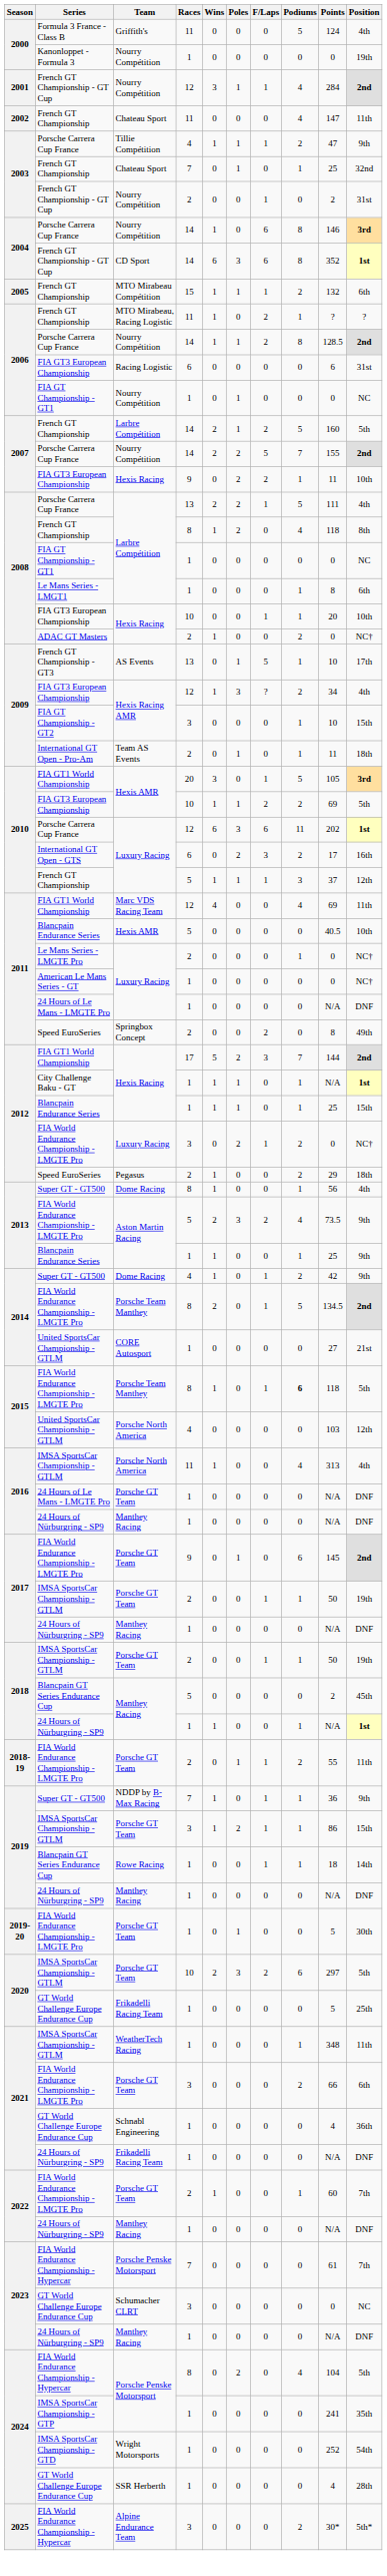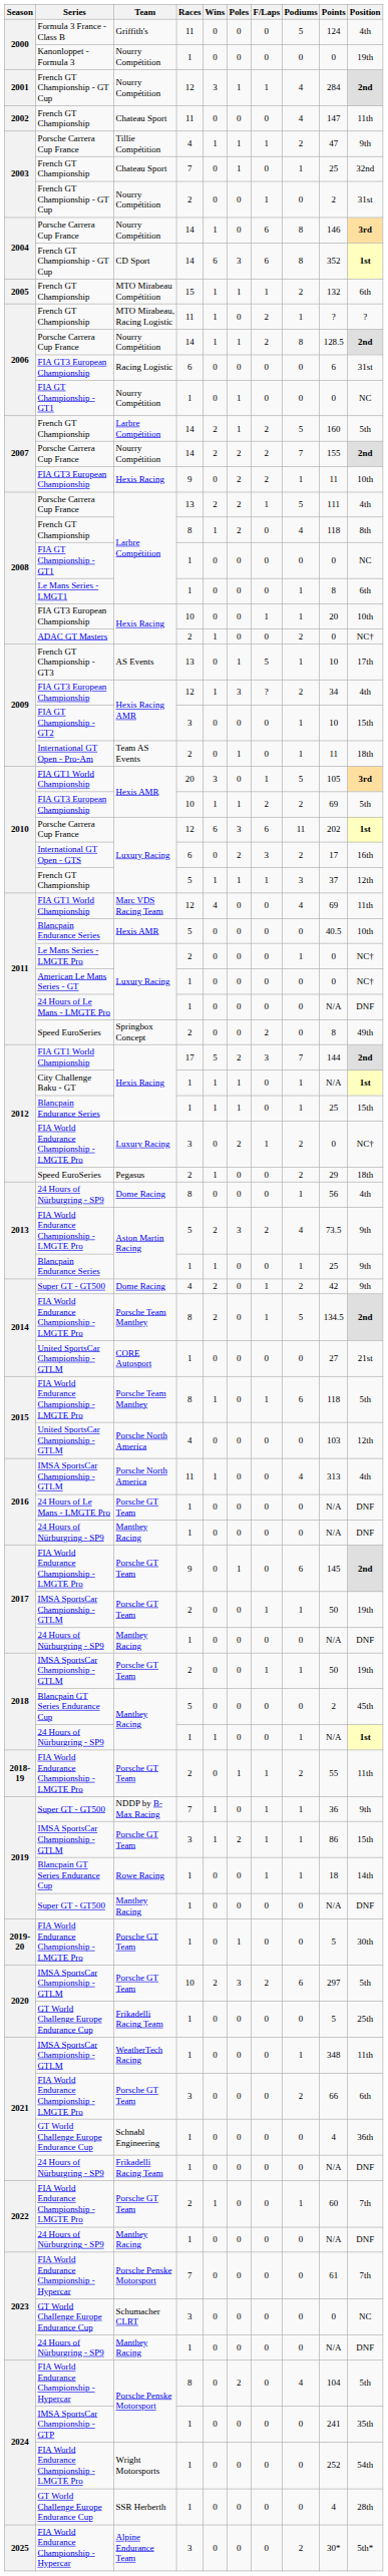 <table class="wikitable" style="font-size: 90%; text-align:center">
 <tr>
 <th>Season</th>
 <th>Series</th>
 <th>Team</th>
 <th>Races</th>
 <th>Wins</th>
 <th>Poles</th>
 <th>F/Laps</th>
 <th>Podiums</th>
 <th>Points</th>
 <th>Position</th>
 </tr>
 <tr>
 <th rowspan="2">2000</th>
 <td align=left>Formula 3 France - Class B</td>
 <td align="left">Griffith's</td>
 <td>11</td>
 <td>0</td>
 <td>0</td>
 <td>0</td>
 <td>5</td>
 <td>124</td>
 <td>4th</td>
 </tr>
 <tr>
 <td align="left">Kanonloppet - Formula 3</td>
 <td align="left">Nourry Compétition</td>
 <td>1</td>
 <td>0</td>
 <td>0</td>
 <td>0</td>
 <td>0</td>
 <td>0</td>
 <td>19th</td>
 </tr>
 <tr>
 <th>2001</th>
 <td align="left">French GT Championship - GT Cup</td>
 <td align="left">Nourry Compétition</td>
 <td>12</td>
 <td>3</td>
 <td>1</td>
 <td>1</td>
 <td>4</td>
 <td>284</td>
 <td style="background:#DFDFDF;"><strong>2nd</strong></td>
 </tr>
 <tr>
 <th>2002</th>
 <td align="left">French GT Championship</td>
 <td align="left">Chateau Sport</td>
 <td>11</td>
 <td>0</td>
 <td>0</td>
 <td>0</td>
 <td>4</td>
 <td>147</td>
 <td>11th</td>
 </tr>
 <tr>
 <th rowspan="3">2003</th>
 <td align="left">Porsche Carrera Cup France</td>
 <td align="left">Tillie Compétition</td>
 <td>4</td>
 <td>1</td>
 <td>1</td>
 <td>1</td>
 <td>2</td>
 <td>47</td>
 <td>9th</td>
 </tr>
 <tr>
 <td align="left">French GT Championship</td>
 <td align="left">Chateau Sport</td>
 <td>7</td>
 <td>0</td>
 <td>1</td>
 <td>0</td>
 <td>1</td>
 <td>25</td>
 <td>32nd</td>
 </tr>
 <tr>
 <td align="left">French GT Championship - GT Cup</td>
 <td align="left">Nourry Compétition</td>
 <td>2</td>
 <td>0</td>
 <td>0</td>
 <td>1</td>
 <td>0</td>
 <td>2</td>
 <td>31st</td>
 </tr>
 <tr>
 <th rowspan="2">2004</th>
 <td align="left">Porsche Carrera Cup France</td>
 <td align="left">Nourry Compétition</td>
 <td>14</td>
 <td>1</td>
 <td>0</td>
 <td>6</td>
 <td>8</td>
 <td>146</td>
 <td style="background:#FFDF9F;"><strong>3rd</strong></td>
 </tr>
 <tr>
 <td align="left">French GT Championship - GT Cup</td>
 <td align="left">CD Sport</td>
 <td>14</td>
 <td>6</td>
 <td>3</td>
 <td>6</td>
 <td>8</td>
 <td>352</td>
 <td style="background:#FFFFBF;"><strong>1st</strong></td>
 </tr>
 <tr>
 <th>2005</th>
 <td align="left">French GT Championship</td>
 <td align="left">MTO Mirabeau Compétition</td>
 <td>15</td>
 <td>1</td>
 <td>1</td>
 <td>1</td>
 <td>2</td>
 <td>132</td>
 <td>6th</td>
 </tr>
 <tr>
 <th rowspan="4">2006</th>
 <td align="left">French GT Championship</td>
 <td align="left">MTO Mirabeau, Racing Logistic</td>
 <td>11</td>
 <td>1</td>
 <td>0</td>
 <td>2</td>
 <td>1</td>
 <td>?</td>
 <td>?</td>
 </tr>
 <tr>
 <td align="left">Porsche Carrera Cup France</td>
 <td align="left">Nourry Compétition</td>
 <td>14</td>
 <td>1</td>
 <td>1</td>
 <td>2</td>
 <td>8</td>
 <td>128.5</td>
 <td style="background:#DFDFDF;"><strong>2nd</strong></td>
 </tr>
 <tr>
 <td align="left"><a href='#'>FIA GT3 European Championship</a></td>
 <td align="left">Racing Logistic</td>
 <td>6</td>
 <td>0</td>
 <td>0</td>
 <td>0</td>
 <td>0</td>
 <td>6</td>
 <td>31st</td>
 </tr>
 <tr>
 <td align="left"><a href='#'>FIA GT Championship - GT1</a></td>
 <td align="left">Nourry Compétition</td>
 <td>1</td>
 <td>0</td>
 <td>1</td>
 <td>0</td>
 <td>0</td>
 <td>0</td>
 <td>NC</td>
 </tr>
 <tr>
 <th rowspan="3">2007</th>
 <td align="left">French GT Championship</td>
 <td align="left"><a href='#'>Larbre Compétition</a></td>
 <td>14</td>
 <td>2</td>
 <td>1</td>
 <td>2</td>
 <td>5</td>
 <td>160</td>
 <td>5th</td>
 </tr>
 <tr>
 <td align="left">Porsche Carrera Cup France</td>
 <td align="left">Nourry Compétition</td>
 <td>14</td>
 <td>2</td>
 <td>2</td>
-<td>5</td>
+<td>2</td>
 <td>7</td>
 <td>155</td>
 <td style="background:#DFDFDF;"><strong>2nd</strong></td>
 </tr>
 <tr>
 <td align="left"><a href='#'>FIA GT3 European Championship</a></td>
 <td align="left"><a href='#'>Hexis Racing</a></td>
 <td>9</td>
 <td>0</td>
 <td>2</td>
 <td>2</td>
 <td>1</td>
 <td>11</td>
 <td>10th</td>
 </tr>
 <tr>
 <th rowspan="6">2008</th>
 <td align="left">Porsche Carrera Cup France</td>
 <td rowspan="4" align="left"><a href='#'>Larbre Compétition</a></td>
 <td>13</td>
 <td>2</td>
 <td>2</td>
 <td>1</td>
 <td>5</td>
 <td>111</td>
 <td>4th</td>
 </tr>
 <tr>
 <td align="left">French GT Championship</td>
 <td>8</td>
 <td>1</td>
 <td>2</td>
 <td>0</td>
 <td>4</td>
 <td>118</td>
 <td>8th</td>
 </tr>
 <tr>
 <td align="left"><a href='#'>FIA GT Championship - GT1</a></td>
 <td>1</td>
 <td>0</td>
 <td>0</td>
 <td>0</td>
 <td>0</td>
 <td>0</td>
 <td>NC</td>
 </tr>
 <tr>
 <td align="left"><a href='#'>Le Mans Series - LMGT1</a></td>
 <td>1</td>
 <td>0</td>
 <td>0</td>
 <td>0</td>
 <td>1</td>
 <td>8</td>
 <td>6th</td>
 </tr>
 <tr>
 <td align="left">FIA GT3 European Championship</td>
 <td rowspan="2" align="left"><a href='#'>Hexis Racing</a></td>
 <td>10</td>
 <td>0</td>
 <td>0</td>
 <td>1</td>
 <td>1</td>
 <td>20</td>
 <td>10th</td>
 </tr>
 <tr>
 <td align="left"><a href='#'>ADAC GT Masters</a></td>
 <td>2</td>
 <td>1</td>
 <td>0</td>
 <td>0</td>
 <td>2</td>
 <td>0</td>
 <td>NC†</td>
 </tr>
 <tr>
 <th rowspan="4">2009</th>
 <td align="left">French GT Championship - GT3</td>
 <td align="left">AS Events</td>
 <td>13</td>
 <td>0</td>
 <td>1</td>
 <td>5</td>
 <td>1</td>
 <td>10</td>
 <td>17th</td>
 </tr>
 <tr>
 <td align="left"><a href='#'>FIA GT3 European Championship</a></td>
 <td rowspan="2" align="left"><a href='#'>Hexis Racing AMR</a></td>
 <td>12</td>
 <td>1</td>
 <td>3</td>
 <td>?</td>
 <td>2</td>
 <td>34</td>
 <td>4th</td>
 </tr>
 <tr>
 <td align="left"><a href='#'>FIA GT Championship - GT2</a></td>
 <td>3</td>
 <td>0</td>
 <td>0</td>
 <td>0</td>
 <td>1</td>
 <td>10</td>
 <td>15th</td>
 </tr>
 <tr>
 <td align="left"><a href='#'>International GT Open - Pro-Am</a></td>
 <td align="left">Team AS Events</td>
 <td>2</td>
 <td>0</td>
 <td>1</td>
 <td>0</td>
 <td>1</td>
 <td>11</td>
 <td>18th</td>
 </tr>
 <tr>
 <th rowspan="5">2010</th>
 <td align="left"><a href='#'>FIA GT1 World Championship</a></td>
 <td rowspan="2" align="left"><a href='#'>Hexis AMR</a></td>
 <td>20</td>
 <td>3</td>
 <td>0</td>
 <td>1</td>
 <td>5</td>
 <td>105</td>
 <td style="background:#FFDF9F;"><strong>3rd</strong></td>
 </tr>
 <tr>
 <td align="left"><a href='#'>FIA GT3 European Championship</a></td>
 <td>10</td>
 <td>1</td>
 <td>1</td>
 <td>2</td>
 <td>2</td>
 <td>69</td>
 <td>5th</td>
 </tr>
 <tr>
 <td align="left">Porsche Carrera Cup France</td>
 <td rowspan="3" align="left"><a href='#'>Luxury Racing</a></td>
 <td>12</td>
 <td>6</td>
 <td>3</td>
 <td>6</td>
 <td>11</td>
 <td>202</td>
 <td style="background:#FFFFBF;"><strong>1st</strong></td>
 </tr>
 <tr>
 <td align="left"><a href='#'>International GT Open - GTS</a></td>
 <td>6</td>
 <td>0</td>
 <td>2</td>
 <td>3</td>
 <td>2</td>
 <td>17</td>
 <td>16th</td>
 </tr>
 <tr>
 <td align="left">French GT Championship</td>
 <td>5</td>
 <td>1</td>
 <td>1</td>
 <td>1</td>
 <td>3</td>
 <td>37</td>
 <td>12th</td>
 </tr>
 <tr>
 <th rowspan="6">2011</th>
 <td align="left"><a href='#'>FIA GT1 World Championship</a></td>
 <td align="left"><a href='#'>Marc VDS Racing Team</a></td>
 <td>12</td>
 <td>4</td>
 <td>0</td>
 <td>0</td>
 <td>4</td>
 <td>69</td>
 <td>11th</td>
 </tr>
 <tr>
 <td align="left"><a href='#'>Blancpain Endurance Series</a></td>
 <td align="left"><a href='#'>Hexis AMR</a></td>
 <td>5</td>
 <td>0</td>
 <td>0</td>
 <td>0</td>
 <td>0</td>
 <td>40.5</td>
 <td>10th</td>
 </tr>
 <tr>
 <td align="left"><a href='#'>Le Mans Series - LMGTE Pro</a></td>
 <td rowspan="3" align="left"><a href='#'>Luxury Racing</a></td>
 <td>2</td>
 <td>0</td>
 <td>0</td>
 <td>0</td>
 <td>1</td>
 <td>0</td>
 <td>NC†</td>
 </tr>
 <tr>
 <td align="left"><a href='#'>American Le Mans Series - GT</a></td>
 <td>1</td>
 <td>0</td>
 <td>0</td>
 <td>0</td>
 <td>0</td>
 <td>0</td>
 <td>NC†</td>
 </tr>
 <tr>
 <td align="left"><a href='#'>24 Hours of Le Mans - LMGTE Pro</a></td>
 <td>1</td>
 <td>0</td>
 <td>0</td>
 <td>0</td>
 <td>0</td>
 <td>N/A</td>
 <td>DNF</td>
 </tr>
 <tr>
 <td align="left">Speed EuroSeries</td>
 <td align="left">Springbox Concept</td>
 <td>2</td>
 <td>0</td>
 <td>0</td>
 <td>2</td>
 <td>0</td>
 <td>8</td>
 <td>49th</td>
 </tr>
 <tr>
 <th rowspan="5">2012</th>
 <td align="left"><a href='#'>FIA GT1 World Championship</a></td>
 <td rowspan="3" align="left"><a href='#'>Hexis Racing</a></td>
 <td>17</td>
 <td>5</td>
 <td>2</td>
 <td>3</td>
 <td>7</td>
 <td>144</td>
 <td style="background:#DFDFDF;"><strong>2nd</strong></td>
 </tr>
 <tr>
 <td align="left">City Challenge Baku - GT</td>
 <td>1</td>
 <td>1</td>
 <td>1</td>
 <td>0</td>
 <td>1</td>
 <td>N/A</td>
 <td style="background:#FFFFBF;"><strong>1st</strong></td>
 </tr>
 <tr>
 <td align="left"><a href='#'>Blancpain Endurance Series</a></td>
 <td>1</td>
 <td>1</td>
 <td>1</td>
 <td>0</td>
 <td>1</td>
 <td>25</td>
 <td>15th</td>
 </tr>
 <tr>
 <td align="left"><a href='#'>FIA World Endurance Championship - LMGTE Pro</a></td>
 <td align="left"><a href='#'>Luxury Racing</a></td>
 <td>3</td>
 <td>0</td>
 <td>2</td>
 <td>1</td>
 <td>2</td>
 <td>0</td>
 <td>NC†</td>
 </tr>
 <tr>
 <td align="left">Speed EuroSeries</td>
 <td align="left">Pegasus</td>
 <td>2</td>
 <td>1</td>
 <td>0</td>
 <td>0</td>
 <td>2</td>
 <td>29</td>
 <td>18th</td>
 </tr>
 <tr>
 <th rowspan="3">2013</th>
-<td align="left"><a href='#'>Super GT - GT500</a></td>
+<td align="left"><a href='#'>24 Hours of Nürburgring - SP9</a></td>
 <td align="left"><a href='#'>Dome Racing</a></td>
 <td>8</td>
-<td>1</td>
+<td>0</td>
 <td>0</td>
 <td>0</td>
 <td>1</td>
 <td>56</td>
 <td>4th</td>
 </tr>
 <tr>
 <td align="left"><a href='#'>FIA World Endurance Championship - LMGTE Pro</a></td>
 <td rowspan="2" align="left"><a href='#'>Aston Martin Racing</a></td>
 <td>5</td>
 <td>2</td>
 <td>3</td>
 <td>2</td>
 <td>4</td>
 <td>73.5</td>
 <td>9th</td>
 </tr>
 <tr>
 <td align="left"><a href='#'>Blancpain Endurance Series</a></td>
 <td>1</td>
 <td>1</td>
 <td>0</td>
 <td>0</td>
 <td>1</td>
 <td>25</td>
 <td>9th</td>
 </tr>
 <tr>
 <th rowspan="3">2014</th>
 <td align="left"><a href='#'>Super GT - GT500</a></td>
 <td align="left"><a href='#'>Dome Racing</a></td>
 <td>4</td>
-<td>1</td>
+<td>2</td>
 <td>0</td>
 <td>1</td>
 <td>2</td>
 <td>42</td>
 <td>9th</td>
 </tr>
 <tr>
 <td align="left"><a href='#'>FIA World Endurance Championship - LMGTE Pro</a></td>
 <td align="left"><a href='#'>Porsche Team Manthey</a></td>
 <td>8</td>
 <td>2</td>
 <td>0</td>
 <td>1</td>
 <td>5</td>
 <td>134.5</td>
 <td style="background:#DFDFDF;"><strong>2nd</strong></td>
 </tr>
 <tr>
 <td align="left"><a href='#'>United SportsCar Championship - GTLM</a></td>
 <td align="left"><a href='#'>CORE Autosport</a></td>
 <td>1</td>
 <td>0</td>
 <td>0</td>
 <td>0</td>
 <td>0</td>
 <td>27</td>
 <td>21st</td>
 </tr>
 <tr>
 <th rowspan="2">2015</th>
 <td align="left"><a href='#'>FIA World Endurance Championship - LMGTE Pro</a></td>
 <td align="left"><a href='#'>Porsche Team Manthey</a></td>
 <td>8</td>
 <td>1</td>
 <td>0</td>
 <td>1</td>
-<td><strong>6</strong></td>
+<td>6</td>
 <td>118</td>
 <td>5th</td>
 </tr>
 <tr>
 <td align="left"><a href='#'>United SportsCar Championship - GTLM</a></td>
 <td align="left"><a href='#'>Porsche North America</a></td>
 <td>4</td>
 <td>0</td>
 <td>0</td>
 <td>0</td>
 <td>0</td>
 <td>103</td>
 <td>12th</td>
 </tr>
 <tr>
 <th rowspan="3">2016</th>
 <td align="left"><a href='#'>IMSA SportsCar Championship - GTLM</a></td>
 <td align="left"><a href='#'>Porsche North America</a></td>
 <td>11</td>
 <td>1</td>
 <td>0</td>
 <td>0</td>
 <td>4</td>
 <td>313</td>
 <td>4th</td>
 </tr>
 <tr>
 <td align="left"><a href='#'>24 Hours of Le Mans - LMGTE Pro</a></td>
 <td align="left"><a href='#'>Porsche GT Team</a></td>
 <td>1</td>
 <td>0</td>
 <td>0</td>
 <td>0</td>
 <td>0</td>
 <td>N/A</td>
 <td>DNF</td>
 </tr>
 <tr>
 <td align="left"><a href='#'>24 Hours of Nürburgring - SP9</a></td>
 <td align="left"><a href='#'>Manthey Racing</a></td>
 <td>1</td>
 <td>0</td>
 <td>0</td>
 <td>0</td>
 <td>0</td>
 <td>N/A</td>
 <td>DNF</td>
 </tr>
 <tr>
 <th rowspan="3">2017</th>
 <td align="left"><a href='#'>FIA World Endurance Championship - LMGTE Pro</a></td>
 <td align="left"><a href='#'>Porsche GT Team</a></td>
 <td>9</td>
 <td>0</td>
 <td>1</td>
 <td>0</td>
 <td>6</td>
 <td>145</td>
 <td style="background:#DFDFDF;"><strong>2nd</strong></td>
 </tr>
 <tr>
 <td align="left"><a href='#'>IMSA SportsCar Championship - GTLM</a></td>
 <td align="left"><a href='#'>Porsche GT Team</a></td>
 <td>2</td>
 <td>0</td>
 <td>0</td>
 <td>1</td>
 <td>1</td>
 <td>50</td>
 <td>19th</td>
 </tr>
 <tr>
 <td align="left"><a href='#'>24 Hours of Nürburgring - SP9</a></td>
 <td align="left"><a href='#'>Manthey Racing</a></td>
 <td>1</td>
 <td>0</td>
 <td>0</td>
 <td>0</td>
 <td>0</td>
 <td>N/A</td>
 <td>DNF</td>
 </tr>
 <tr>
 <th rowspan="3">2018</th>
 <td align="left"><a href='#'>IMSA SportsCar Championship - GTLM</a></td>
 <td align="left"><a href='#'>Porsche GT Team</a></td>
 <td>2</td>
 <td>0</td>
 <td>0</td>
 <td>1</td>
 <td>1</td>
 <td>50</td>
 <td>19th</td>
 </tr>
 <tr>
 <td align="left"><a href='#'>Blancpain GT Series Endurance Cup</a></td>
 <td rowspan="2" align="left"><a href='#'>Manthey Racing</a></td>
 <td>5</td>
 <td>0</td>
 <td>0</td>
 <td>0</td>
 <td>0</td>
 <td>2</td>
 <td>45th</td>
 </tr>
 <tr>
 <td align="left"><a href='#'>24 Hours of Nürburgring - SP9</a></td>
 <td>1</td>
 <td>1</td>
 <td>0</td>
 <td>0</td>
 <td>1</td>
 <td>N/A</td>
 <td style="background:#FFFFBF;"><strong>1st</strong></td>
 </tr>
 <tr>
 <th>2018-19</th>
 <td align="left"><a href='#'>FIA World Endurance Championship - LMGTE Pro</a></td>
 <td align="left"><a href='#'>Porsche GT Team</a></td>
 <td>2</td>
 <td>0</td>
 <td>1</td>
 <td>1</td>
 <td>2</td>
 <td>55</td>
 <td>11th</td>
 </tr>
 <tr>
 <th rowspan="4">2019</th>
 <td align="left"><a href='#'>Super GT - GT500</a></td>
 <td align="left">NDDP by <a href='#'>B-Max Racing</a></td>
 <td>7</td>
 <td>1</td>
 <td>0</td>
 <td>1</td>
 <td>1</td>
 <td>36</td>
 <td>9th</td>
 </tr>
 <tr>
 <td align="left"><a href='#'>IMSA SportsCar Championship - GTLM</a></td>
 <td align="left"><a href='#'>Porsche GT Team</a></td>
 <td>3</td>
 <td>1</td>
 <td>2</td>
 <td>1</td>
 <td>1</td>
 <td>86</td>
 <td>15th</td>
 </tr>
 <tr>
 <td align="left"><a href='#'>Blancpain GT Series Endurance Cup</a></td>
 <td align="left"><a href='#'>Rowe Racing</a></td>
 <td>1</td>
 <td>0</td>
 <td>0</td>
 <td>1</td>
 <td>1</td>
 <td>18</td>
 <td>14th</td>
 </tr>
 <tr>
-<td align="left"><a href='#'>24 Hours of Nürburgring - SP9</a></td>
+<td align="left"><a href='#'>Super GT - GT500</a></td>
 <td align="left"><a href='#'>Manthey Racing</a></td>
 <td>1</td>
 <td>0</td>
 <td>0</td>
 <td>0</td>
 <td>0</td>
 <td>N/A</td>
 <td>DNF</td>
 </tr>
 <tr>
 <th>2019-20</th>
 <td align="left"><a href='#'>FIA World Endurance Championship - LMGTE Pro</a></td>
 <td align="left"><a href='#'>Porsche GT Team</a></td>
 <td>1</td>
 <td>0</td>
 <td>1</td>
 <td>0</td>
 <td>0</td>
 <td>5</td>
 <td>30th</td>
 </tr>
 <tr>
 <th rowspan="2">2020</th>
 <td align="left"><a href='#'>IMSA SportsCar Championship - GTLM</a></td>
 <td align="left"><a href='#'>Porsche GT Team</a></td>
 <td>10</td>
 <td>2</td>
 <td>3</td>
 <td>2</td>
 <td>6</td>
 <td>297</td>
 <td>5th</td>
 </tr>
 <tr>
 <td align="left"><a href='#'>GT World Challenge Europe Endurance Cup</a></td>
 <td align="left"><a href='#'>Frikadelli Racing Team</a></td>
 <td>1</td>
 <td>0</td>
 <td>0</td>
 <td>0</td>
 <td>0</td>
 <td>5</td>
 <td>25th</td>
 </tr>
 <tr>
 <th rowspan="4">2021</th>
 <td align="left"><a href='#'>IMSA SportsCar Championship - GTLM</a></td>
 <td align="left"><a href='#'>WeatherTech Racing</a></td>
 <td>1</td>
 <td>0</td>
 <td>0</td>
 <td>0</td>
 <td>1</td>
 <td>348</td>
 <td>11th</td>
 </tr>
 <tr>
 <td align="left"><a href='#'>FIA World Endurance Championship - LMGTE Pro</a></td>
 <td align="left"><a href='#'>Porsche GT Team</a></td>
 <td>3</td>
 <td>0</td>
 <td>0</td>
 <td>0</td>
 <td>2</td>
 <td>66</td>
 <td>6th</td>
 </tr>
 <tr>
 <td align="left"><a href='#'>GT World Challenge Europe Endurance Cup</a></td>
 <td align="left">Schnabl Engineering</td>
 <td>1</td>
 <td>0</td>
 <td>0</td>
 <td>0</td>
 <td>0</td>
 <td>4</td>
 <td>36th</td>
 </tr>
 <tr>
 <td align="left"><a href='#'>24 Hours of Nürburgring - SP9</a></td>
 <td align="left"><a href='#'>Frikadelli Racing Team</a></td>
 <td>1</td>
 <td>0</td>
 <td>0</td>
 <td>0</td>
 <td>0</td>
 <td>N/A</td>
 <td>DNF</td>
 </tr>
 <tr>
 <th rowspan="2">2022</th>
 <td align="left"><a href='#'>FIA World Endurance Championship - LMGTE Pro</a></td>
 <td align="left"><a href='#'>Porsche GT Team</a></td>
 <td>2</td>
 <td>1</td>
 <td>0</td>
 <td>0</td>
 <td>1</td>
 <td>60</td>
 <td>7th</td>
 </tr>
 <tr>
 <td align="left"><a href='#'>24 Hours of Nürburgring - SP9</a></td>
 <td align="left"><a href='#'>Manthey Racing</a></td>
 <td>1</td>
 <td>0</td>
 <td>0</td>
 <td>0</td>
 <td>0</td>
 <td>N/A</td>
 <td>DNF</td>
 </tr>
 <tr>
 <th rowspan="3">2023</th>
 <td align="left"><a href='#'>FIA World Endurance Championship - Hypercar</a></td>
 <td align="left"><a href='#'>Porsche Penske Motorsport</a></td>
 <td>7</td>
 <td>0</td>
 <td>0</td>
 <td>0</td>
 <td>0</td>
 <td>61</td>
 <td>7th</td>
 </tr>
 <tr>
 <td align="left"><a href='#'>GT World Challenge Europe Endurance Cup</a></td>
 <td align="left">Schumacher <a href='#'>CLRT</a></td>
 <td>3</td>
 <td>0</td>
 <td>0</td>
 <td>0</td>
 <td>0</td>
 <td>0</td>
 <td>NC</td>
 </tr>
 <tr>
 <td align="left"><a href='#'>24 Hours of Nürburgring - SP9</a></td>
 <td align="left"><a href='#'>Manthey Racing</a></td>
 <td>1</td>
 <td>0</td>
 <td>0</td>
 <td>0</td>
 <td>0</td>
 <td>N/A</td>
 <td>DNF</td>
 </tr>
 <tr>
 <th rowspan="4">2024</th>
 <td align="left"><a href='#'>FIA World Endurance Championship - Hypercar</a></td>
 <td rowspan="2" align="left"><a href='#'>Porsche Penske Motorsport</a></td>
 <td>8</td>
 <td>0</td>
 <td>2</td>
 <td>0</td>
 <td>4</td>
 <td>104</td>
 <td>5th</td>
 </tr>
 <tr>
 <td align="left"><a href='#'>IMSA SportsCar Championship - GTP</a></td>
 <td>1</td>
 <td>0</td>
 <td>0</td>
 <td>0</td>
 <td>0</td>
 <td>241</td>
 <td>35th</td>
 </tr>
 <tr>
-<td align="left"><a href='#'>IMSA SportsCar Championship - GTD</a></td>
+<td align="left"><a href='#'>FIA World Endurance Championship - LMGTE Pro</a></td>
 <td align="left">Wright Motorsports</td>
 <td>1</td>
 <td>0</td>
 <td>0</td>
 <td>0</td>
 <td>0</td>
 <td>252</td>
 <td>54th</td>
 </tr>
 <tr>
 <td align="left"><a href='#'>GT World Challenge Europe Endurance Cup</a></td>
 <td align="left">SSR Herberth</td>
 <td>1</td>
 <td>0</td>
 <td>0</td>
 <td>0</td>
 <td>0</td>
 <td>4</td>
 <td>28th</td>
 </tr>
 <tr>
 <th>2025</th>
 <td align="left"><a href='#'>FIA World Endurance Championship - Hypercar</a></td>
 <td align="left"><a href='#'>Alpine Endurance Team</a></td>
 <td>3</td>
 <td>0</td>
 <td>0</td>
 <td>0</td>
 <td>2</td>
 <td>30*</td>
 <td>5th*</td>
 </tr>
 </table>
